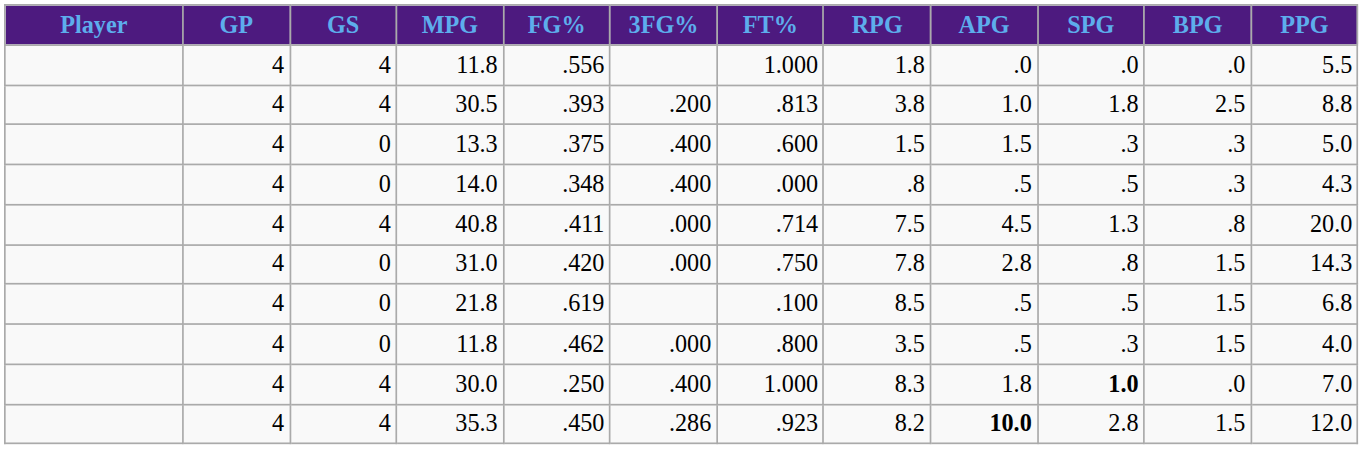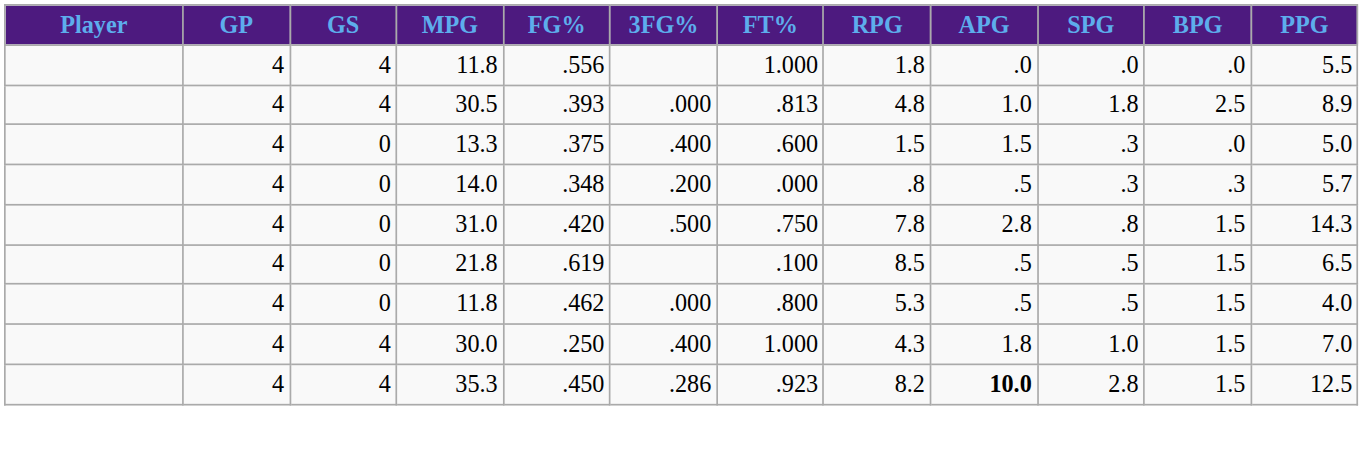 <table class="wikitable sortable" style="text-align:right; font-size: 90%">
 <tr>
 <th style="background:#4D1A7F; color:#5DADEC" width="10%">Player</th>
 <th style="background:#4D1A7F; color:#5DADEC" width="6%">GP</th>
 <th style="background:#4D1A7F; color:#5DADEC" width="6%">GS</th>
 <th style="background:#4D1A7F; color:#5DADEC" width="6%">MPG</th>
 <th style="background:#4D1A7F; color:#5DADEC" width="6%">FG%</th>
 <th style="background:#4D1A7F; color:#5DADEC" width="6%">3FG%</th>
 <th style="background:#4D1A7F; color:#5DADEC" width="6%">FT%</th>
 <th style="background:#4D1A7F; color:#5DADEC" width="6%">RPG</th>
 <th style="background:#4D1A7F; color:#5DADEC" width="6%">APG</th>
 <th style="background:#4D1A7F; color:#5DADEC" width="6%">SPG</th>
 <th style="background:#4D1A7F; color:#5DADEC" width="6%">BPG</th>
 <th style="background:#4D1A7F; color:#5DADEC" width="6%">PPG</th>
 </tr>
 <tr>
 <td style="text-align:left;"></td>
 <td>4</td>
 <td>4</td>
 <td>11.8</td>
 <td>.556</td>
 <td></td>
 <td>1.000</td>
 <td>1.8</td>
 <td>.0</td>
 <td>.0</td>
 <td>.0</td>
 <td>5.5</td>
 </tr>
 <tr>
 <td style="text-align:left;"></td>
 <td>4</td>
 <td>4</td>
 <td>30.5</td>
 <td>.393</td>
-<td>.200</td>
+<td>.000</td>
 <td>.813</td>
-<td>3.8</td>
+<td>4.8</td>
 <td>1.0</td>
 <td>1.8</td>
 <td>2.5</td>
-<td>8.8</td>
+<td>8.9</td>
 </tr>
 <tr>
 <td style="text-align:left;"></td>
 <td>4</td>
 <td>0</td>
 <td>13.3</td>
 <td>.375</td>
 <td>.400</td>
 <td>.600</td>
 <td>1.5</td>
 <td>1.5</td>
 <td>.3</td>
-<td>.3</td>
+<td>.0</td>
 <td>5.0</td>
 </tr>
 <tr>
 <td style="text-align:left;"></td>
 <td>4</td>
 <td>0</td>
 <td>14.0</td>
 <td>.348</td>
-<td>.400</td>
+<td>.200</td>
 <td>.000</td>
 <td>.8</td>
 <td>.5</td>
-<td>.5</td>
 <td>.3</td>
-<td>4.3</td>
-</tr>
-<tr>
-<td style="text-align:left;"></td>
-<td>4</td>
-<td>4</td>
-<td>40.8</td>
-<td>.411</td>
-<td>.000</td>
-<td>.714</td>
-<td>7.5</td>
-<td>4.5</td>
-<td>1.3</td>
-<td>.8</td>
-<td>20.0</td>
+<td>.3</td>
+<td>5.7</td>
 </tr>
 <tr>
 <td style="text-align:left;"></td>
 <td>4</td>
 <td>0</td>
 <td>31.0</td>
 <td>.420</td>
-<td>.000</td>
+<td>.500</td>
 <td>.750</td>
 <td>7.8</td>
 <td>2.8</td>
 <td>.8</td>
 <td>1.5</td>
 <td>14.3</td>
 </tr>
 <tr>
 <td style="text-align:left;"></td>
 <td>4</td>
 <td>0</td>
 <td>21.8</td>
 <td>.619</td>
 <td></td>
 <td>.100</td>
 <td>8.5</td>
 <td>.5</td>
 <td>.5</td>
 <td>1.5</td>
-<td>6.8</td>
+<td>6.5</td>
 </tr>
 <tr>
 <td style="text-align:left;"></td>
 <td>4</td>
 <td>0</td>
 <td>11.8</td>
 <td>.462</td>
 <td>.000</td>
 <td>.800</td>
-<td>3.5</td>
+<td>5.3</td>
 <td>.5</td>
-<td>.3</td>
+<td>.5</td>
 <td>1.5</td>
 <td>4.0</td>
 </tr>
 <tr>
 <td style="text-align:left;"></td>
 <td>4</td>
 <td>4</td>
 <td>30.0</td>
 <td>.250</td>
 <td>.400</td>
 <td>1.000</td>
-<td>8.3</td>
+<td>4.3</td>
 <td>1.8</td>
-<td><strong>1.0</strong></td>
-<td>.0</td>
+<td>1.0</td>
+<td>1.5</td>
 <td>7.0</td>
 </tr>
 <tr>
 <td style="text-align:left;"></td>
 <td>4</td>
 <td>4</td>
 <td>35.3</td>
 <td>.450</td>
 <td>.286</td>
 <td>.923</td>
 <td>8.2</td>
 <td><strong>10.0</strong></td>
 <td>2.8</td>
 <td>1.5</td>
-<td>12.0</td>
+<td>12.5</td>
 </tr>
 </table>
